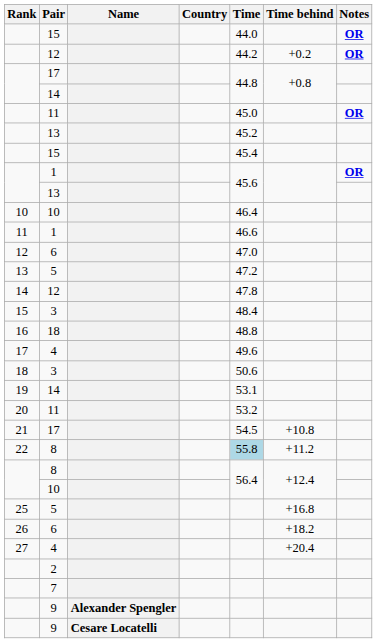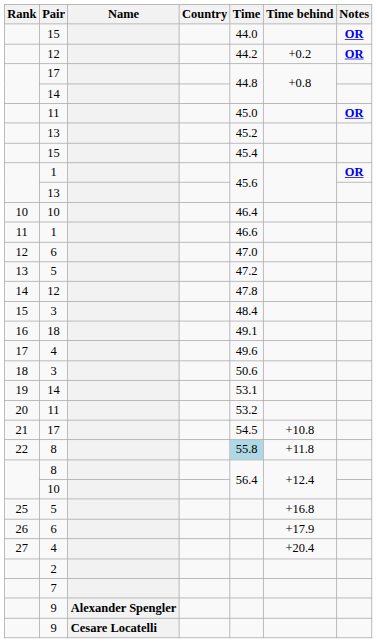 <table class="wikitable plainrowheaders sortable" style="text-align:center">
 <tr>
 <th>Rank</th>
 <th>Pair</th>
 <th>Name</th>
 <th>Country</th>
 <th>Time</th>
 <th>Time behind</th>
 <th>Notes</th>
 </tr>
 <tr>
 <td></td>
 <td>15</td>
 <th scope=row style=text-align:left;></th>
 <td align=left></td>
 <td>44.0</td>
 <td></td>
 <td><strong><a href='#'>OR</a></strong></td>
 </tr>
 <tr>
 <td></td>
 <td>12</td>
 <th scope=row style=text-align:left;></th>
 <td align=left></td>
 <td>44.2</td>
 <td>+0.2</td>
 <td><strong><a href='#'>OR</a></strong></td>
 </tr>
 <tr>
 <td rowspan=2></td>
 <td>17</td>
 <th scope=row style=text-align:left;></th>
 <td align=left></td>
 <td rowspan=2>44.8</td>
 <td rowspan=2>+0.8</td>
 <td></td>
 </tr>
 <tr>
 <td>14</td>
 <th scope=row style=text-align:left;></th>
 <td align=left></td>
 <td></td>
 </tr>
 <tr>
 <td></td>
 <td>11</td>
 <th scope=row style=text-align:left;></th>
 <td align=left></td>
 <td>45.0</td>
 <td></td>
 <td><strong><a href='#'>OR</a></strong></td>
 </tr>
 <tr>
 <td></td>
 <td>13</td>
 <th scope=row style=text-align:left;></th>
 <td align=left></td>
 <td>45.2</td>
 <td></td>
 <td></td>
 </tr>
 <tr>
 <td></td>
 <td>15</td>
 <th scope=row style=text-align:left;></th>
 <td align=left></td>
 <td>45.4</td>
 <td></td>
 <td></td>
 </tr>
 <tr>
 <td rowspan=2></td>
 <td>1</td>
 <th scope=row style=text-align:left;></th>
 <td align=left></td>
 <td rowspan=2>45.6</td>
 <td rowspan=2></td>
 <td><strong><a href='#'>OR</a></strong></td>
 </tr>
 <tr>
 <td>13</td>
 <th scope=row style=text-align:left;></th>
 <td align=left></td>
 <td></td>
 </tr>
 <tr>
 <td>10</td>
 <td>10</td>
 <th scope=row style=text-align:left;></th>
 <td align=left></td>
 <td>46.4</td>
 <td></td>
 <td></td>
 </tr>
 <tr>
 <td>11</td>
 <td>1</td>
 <th scope=row style=text-align:left;></th>
 <td align=left></td>
 <td>46.6</td>
 <td></td>
 <td></td>
 </tr>
 <tr>
 <td>12</td>
 <td>6</td>
 <th scope=row style=text-align:left;></th>
 <td align=left></td>
 <td>47.0</td>
 <td></td>
 <td></td>
 </tr>
 <tr>
 <td>13</td>
 <td>5</td>
 <th scope=row style=text-align:left;></th>
 <td align=left></td>
 <td>47.2</td>
 <td></td>
 <td></td>
 </tr>
 <tr>
 <td>14</td>
 <td>12</td>
 <th scope=row style=text-align:left;></th>
 <td align=left></td>
 <td>47.8</td>
 <td></td>
 <td></td>
 </tr>
 <tr>
 <td>15</td>
 <td>3</td>
 <th scope=row style=text-align:left;></th>
 <td align=left></td>
 <td>48.4</td>
 <td></td>
 <td></td>
 </tr>
 <tr>
 <td>16</td>
 <td>18</td>
 <th scope=row style=text-align:left;></th>
 <td align=left></td>
-<td>48.8</td>
+<td>49.1</td>
 <td></td>
 <td></td>
 </tr>
 <tr>
 <td>17</td>
 <td>4</td>
 <th scope=row style=text-align:left;></th>
 <td align=left></td>
 <td>49.6</td>
 <td></td>
 <td></td>
 </tr>
 <tr>
 <td>18</td>
 <td>3</td>
 <th scope=row style=text-align:left;></th>
 <td align=left></td>
 <td>50.6</td>
 <td></td>
 <td></td>
 </tr>
 <tr>
 <td>19</td>
 <td>14</td>
 <th scope=row style=text-align:left;></th>
 <td align=left></td>
 <td>53.1</td>
 <td></td>
 <td></td>
 </tr>
 <tr>
 <td>20</td>
 <td>11</td>
 <th scope=row style=text-align:left;></th>
 <td align=left></td>
 <td>53.2</td>
 <td></td>
 <td></td>
 </tr>
 <tr>
 <td>21</td>
 <td>17</td>
 <th scope=row style=text-align:left;></th>
 <td align=left></td>
 <td>54.5</td>
 <td>+10.8</td>
 <td></td>
 </tr>
 <tr>
 <td>22</td>
 <td>8</td>
 <th scope=row style=text-align:left;></th>
 <td align=left></td>
 <td style="background: lightblue;">55.8</td>
-<td>+11.2</td>
+<td>+11.8</td>
 <td></td>
 </tr>
 <tr>
 <td rowspan=2></td>
 <td>8</td>
 <th scope=row style=text-align:left;></th>
 <td align=left></td>
 <td rowspan=2>56.4</td>
 <td rowspan=2>+12.4</td>
 <td></td>
 </tr>
 <tr>
 <td>10</td>
 <th scope=row style=text-align:left;></th>
 <td align=left></td>
 <td></td>
 </tr>
 <tr>
 <td>25</td>
 <td>5</td>
 <th scope=row style=text-align:left;></th>
 <td align=left></td>
 <td></td>
 <td>+16.8</td>
 <td></td>
 </tr>
 <tr>
 <td>26</td>
 <td>6</td>
 <th scope=row style=text-align:left;></th>
 <td align=left></td>
 <td></td>
-<td>+18.2</td>
+<td>+17.9</td>
 <td></td>
 </tr>
 <tr>
 <td>27</td>
 <td>4</td>
 <th scope=row style=text-align:left;></th>
 <td align=left></td>
 <td></td>
 <td>+20.4</td>
 <td></td>
 </tr>
 <tr>
 <td></td>
 <td>2</td>
 <th scope=row style=text-align:left;></th>
 <td align=left></td>
 <td></td>
 <td></td>
 <td></td>
 </tr>
 <tr>
 <td></td>
 <td>7</td>
 <th scope=row style=text-align:left;></th>
 <td align=left></td>
 <td></td>
 <td></td>
 <td></td>
 </tr>
 <tr>
 <td></td>
 <td>9</td>
 <th scope=row style=text-align:left;>Alexander Spengler</th>
 <td align=left></td>
 <td></td>
 <td></td>
 <td></td>
 </tr>
 <tr>
 <td></td>
 <td>9</td>
 <th scope=row style=text-align:left;>Cesare Locatelli</th>
 <td align=left></td>
 <td></td>
 <td></td>
 <td></td>
 </tr>
 </table>
